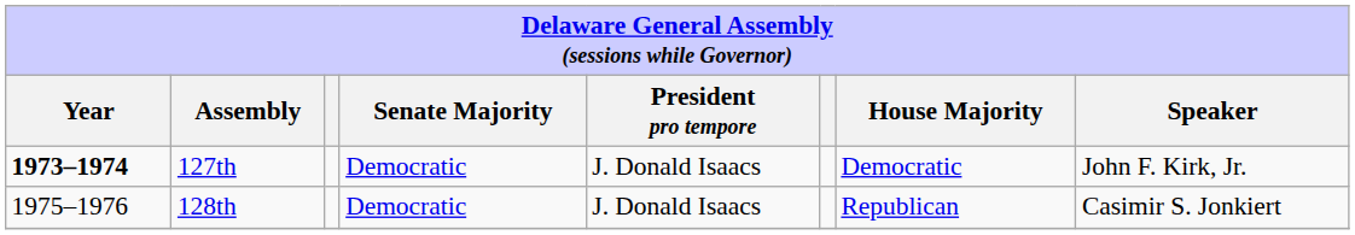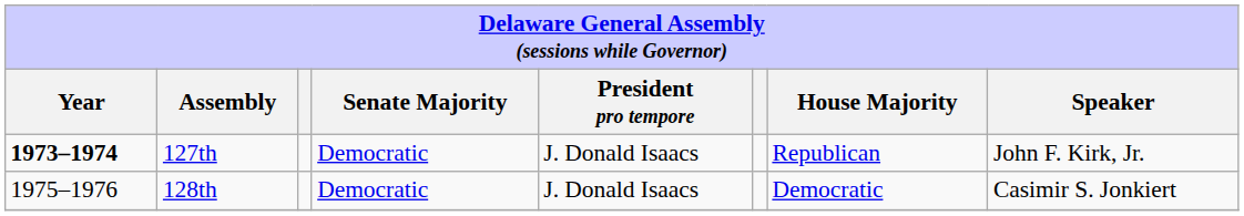 <table class=wikitable style="width: 94%" style="text-align: center;" align="center">
 <tr bgcolor=#cccccc>
 <th colspan=12 style="background: #ccccff;"><strong><a href='#'>Delaware General Assembly</a></strong> <br> <small><em>(sessions while Governor)</em></small></th>
 </tr>
 <tr>
 <th><strong>Year</strong></th>
 <th><strong>Assembly</strong></th>
 <th></th>
 <th><strong>Senate Majority</strong></th>
 <th><strong>President<br><em><small>pro tempore</small><strong><em></th>
 <th></th>
 <th></strong>House Majority<strong></th>
 <th></strong>Speaker<strong></th>
 </tr>
 <tr>
 <td><strong>1973–1974</strong></td>
 <td><a href='#'>127th</a></td>
 <td></td>
 <td><a href='#'>Democratic</a></td>
 <td>J. Donald Isaacs</td>
 <td></td>
-<td><a href='#'>Democratic</a></td>
+<td><a href='#'>Republican</a></td>
 <td>John F. Kirk, Jr.</td>
 </tr>
 <tr>
 <td>1975–1976</td>
 <td><a href='#'>128th</a></td>
 <td></td>
 <td><a href='#'>Democratic</a></td>
 <td>J. Donald Isaacs</td>
 <td></td>
-<td><a href='#'>Republican</a></td>
+<td><a href='#'>Democratic</a></td>
 <td>Casimir S. Jonkiert</td>
 </tr>
 <tr>
 </tr>
 </table>
